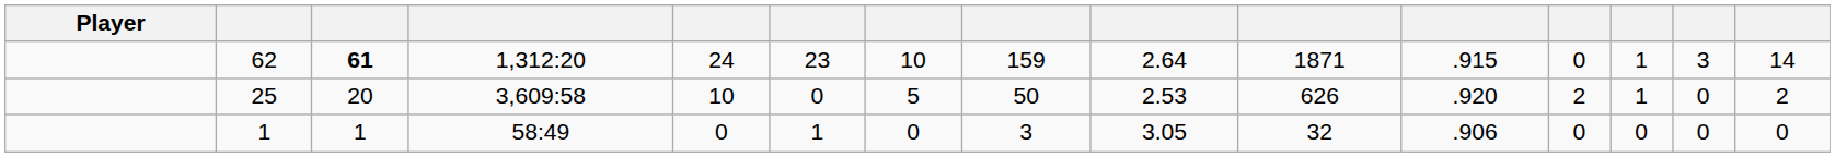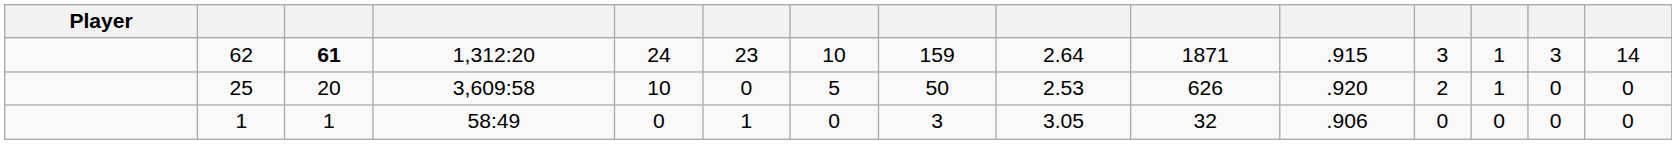 <table class="wikitable sortable" style="width:100%; text-align:center;">
 <tr style="text-align:center; background:#ddd;">
 <th>Player</th>
 <th></th>
 <th></th>
 <th></th>
 <th></th>
 <th></th>
 <th></th>
 <th></th>
 <th></th>
 <th></th>
 <th></th>
 <th></th>
 <th></th>
 <th></th>
 <th></th>
 </tr>
 <tr>
 <td style=white-space:nowrap></td>
 <td>62</td>
 <td><strong>61</strong></td>
 <td>1,312:20</td>
 <td>24</td>
 <td>23</td>
 <td>10</td>
 <td>159</td>
 <td>2.64</td>
 <td>1871</td>
 <td>.915</td>
-<td>0</td>
+<td>3</td>
 <td>1</td>
 <td>3</td>
 <td>14</td>
 </tr>
 <tr>
 <td style=white-space:nowrap></td>
 <td>25</td>
 <td>20</td>
 <td>3,609:58</td>
 <td>10</td>
 <td>0</td>
 <td>5</td>
 <td>50</td>
 <td>2.53</td>
 <td>626</td>
 <td>.920</td>
 <td>2</td>
 <td>1</td>
 <td>0</td>
-<td>2</td>
+<td>0</td>
 </tr>
 <tr>
 <td style=white-space:nowrap></td>
 <td>1</td>
 <td>1</td>
 <td>58:49</td>
 <td>0</td>
 <td>1</td>
 <td>0</td>
 <td>3</td>
 <td>3.05</td>
 <td>32</td>
 <td>.906</td>
 <td>0</td>
 <td>0</td>
 <td>0</td>
 <td>0</td>
 </tr>
 </table>
